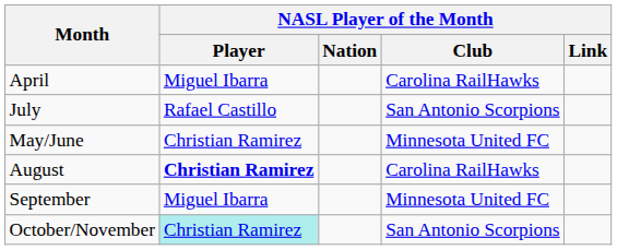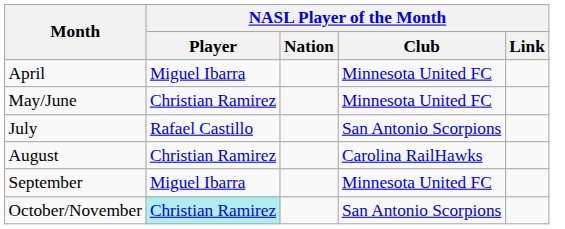 <table class="wikitable">
 <tr>
 <th rowspan="2">Month</th>
 <th colspan="4"><a href='#'>NASL Player of the Month</a></th>
 </tr>
 <tr>
 <th>Player</th>
 <th>Nation</th>
 <th>Club</th>
 <th>Link</th>
 </tr>
 <tr>
 <td>April</td>
 <td><a href='#'>Miguel Ibarra</a></td>
 <td></td>
-<td><a href='#'>Carolina RailHawks</a></td>
+<td><a href='#'>Minnesota United FC</a></td>
+<td></td>
+</tr>
+<tr>
+<td>May/June</td>
+<td><a href='#'>Christian Ramirez</a></td>
+<td></td>
+<td><a href='#'>Minnesota United FC</a></td>
 <td></td>
 </tr>
 <tr>
 <td>July</td>
 <td><a href='#'>Rafael Castillo</a></td>
 <td></td>
 <td><a href='#'>San Antonio Scorpions</a></td>
 <td></td>
 </tr>
 <tr>
-<td>May/June</td>
+<td>August</td>
 <td><a href='#'>Christian Ramirez</a></td>
-<td></td>
-<td><a href='#'>Minnesota United FC</a></td>
-<td></td>
-</tr>
-<tr>
-<td>August</td>
-<td><strong><a href='#'>Christian Ramirez</a></strong></td>
 <td></td>
 <td><a href='#'>Carolina RailHawks</a></td>
 <td></td>
 </tr>
 <tr>
 <td>September</td>
 <td><a href='#'>Miguel Ibarra</a></td>
 <td></td>
 <td><a href='#'>Minnesota United FC</a></td>
 <td></td>
 </tr>
 <tr>
 <td>October/November</td>
 <td style="background: paleturquoise;"><a href='#'>Christian Ramirez</a></td>
 <td></td>
 <td><a href='#'>San Antonio Scorpions</a></td>
 <td></td>
 </tr>
 </table>
